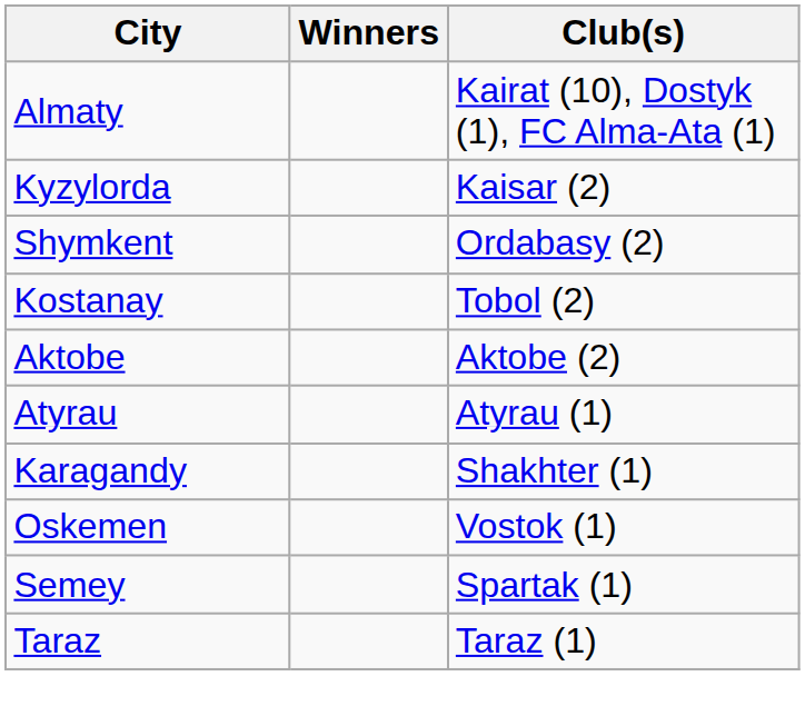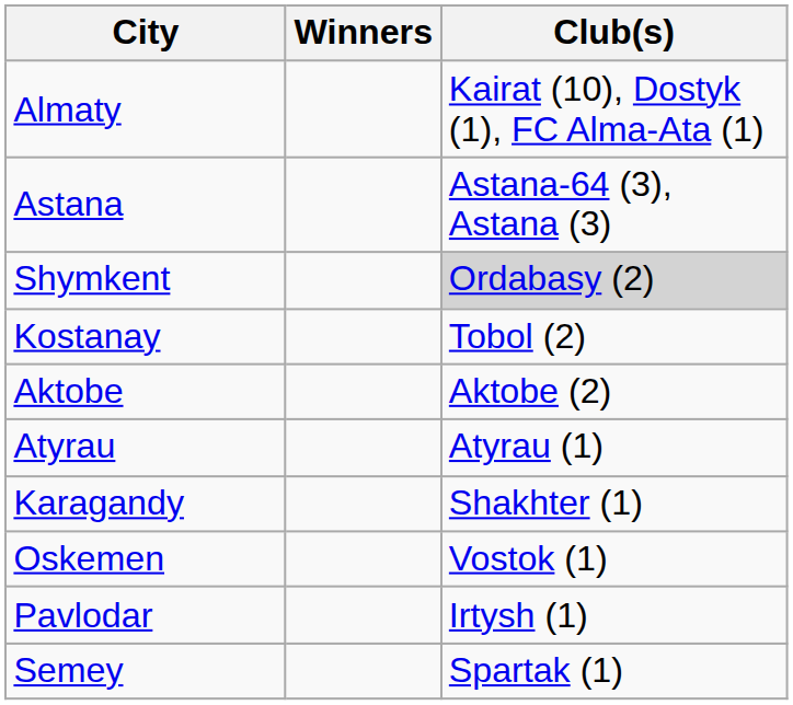 <table class="wikitable sortable">
 <tr>
 <th width="120">City</th>
 <th width="10">Winners</th>
 <th width="150">Club(s)</th>
 </tr>
 <tr>
 <td><a href='#'>Almaty</a></td>
 <td></td>
 <td><a href='#'>Kairat</a> (10), <a href='#'>Dostyk</a> (1), <a href='#'>FC Alma-Ata</a> (1)</td>
 </tr>
 <tr>
-<td><a href='#'>Kyzylorda</a></td>
+<td><a href='#'>Astana</a></td>
 <td></td>
-<td><a href='#'>Kaisar</a> (2)</td>
+<td><a href='#'>Astana-64</a> (3), <a href='#'>Astana</a> (3)</td>
 </tr>
 <tr>
 <td><a href='#'>Shymkent</a></td>
 <td></td>
-<td><a href='#'>Ordabasy</a> (2)</td>
+<td style="background: lightgrey;"><a href='#'>Ordabasy</a> (2)</td>
 </tr>
 <tr>
 <td><a href='#'>Kostanay</a></td>
 <td></td>
 <td><a href='#'>Tobol</a> (2)</td>
 </tr>
 <tr>
 <td><a href='#'>Aktobe</a></td>
 <td></td>
 <td><a href='#'>Aktobe</a> (2)</td>
 </tr>
 <tr>
 <td><a href='#'>Atyrau</a></td>
 <td></td>
 <td><a href='#'>Atyrau</a> (1)</td>
 </tr>
 <tr>
 <td><a href='#'>Karagandy</a></td>
 <td></td>
 <td><a href='#'>Shakhter</a> (1)</td>
 </tr>
 <tr>
 <td><a href='#'>Oskemen</a></td>
 <td></td>
 <td><a href='#'>Vostok</a> (1)</td>
 </tr>
 <tr>
+<td><a href='#'>Pavlodar</a></td>
+<td></td>
+<td><a href='#'>Irtysh</a> (1)</td>
+</tr>
+<tr>
 <td><a href='#'>Semey</a></td>
 <td></td>
 <td><a href='#'>Spartak</a> (1)</td>
 </tr>
-<tr>
-<td><a href='#'>Taraz</a></td>
-<td></td>
-<td><a href='#'>Taraz</a> (1)</td>
-</tr>
 </table>
